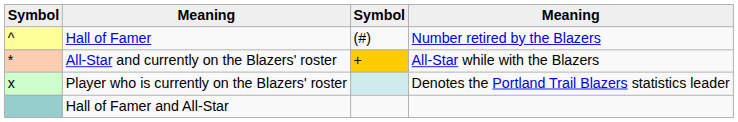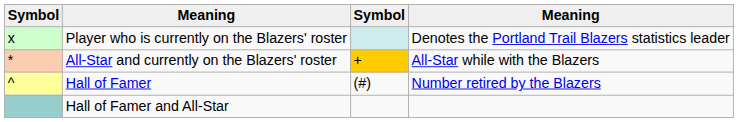 <table class="wikitable">
 <tr bgcolor="#efefef">
 <td><strong>Symbol</strong></td>
 <td align=center><strong>Meaning</strong></td>
 <td align=center><strong>Symbol</strong></td>
 <td align=center><strong>Meaning</strong></td>
 </tr>
 <tr>
-<td style="background-color:#FFFF99; border:1px solid #aaaaaa; width:2em;">^</td>
-<td><a href='#'>Hall of Famer</a></td>
-<td border:1px solid width:2em;'>(#)</td>
-<td><a href='#'>Number retired by the Blazers</a></td>
+<td style="background-color:#CCFFCC; border:1px solid #aaaaaa; width:2em;">x</td>
+<td>Player who is currently on the Blazers' roster</td>
+<td style="background-color:#CFECEC; border:1px solid #aaaaaa; width:2em;"></td>
+<td>Denotes the <a href='#'>Portland Trail Blazers</a> statistics leader</td>
 </tr>
 <tr>
 <td style="background-color:#FBCEB1; border:1px solid #aaaaaa; width:2em;">*</td>
 <td><a href='#'>All-Star</a> and currently on the Blazers' roster</td>
 <td style="background-color:#FFCC00; border:1px solid #aaaaaa; width:2em;">+</td>
 <td><a href='#'>All-Star</a> while with the Blazers</td>
 </tr>
 <tr>
-<td style="background-color:#CCFFCC; border:1px solid #aaaaaa; width:2em;">x</td>
-<td>Player who is currently on the Blazers' roster</td>
-<td style="background-color:#CFECEC; border:1px solid #aaaaaa; width:2em;"></td>
-<td>Denotes the <a href='#'>Portland Trail Blazers</a> statistics leader</td>
+<td style="background-color:#FFFF99; border:1px solid #aaaaaa; width:2em;">^</td>
+<td><a href='#'>Hall of Famer</a></td>
+<td border:1px solid width:2em;'>(#)</td>
+<td><a href='#'>Number retired by the Blazers</a></td>
 </tr>
 <tr>
 <td style="background-color:#96cdcd; border:1px solid #aaaaaa; width:2em;"></td>
 <td>Hall of Famer and All-Star</td>
 <td></td>
 <td></td>
 </tr>
 </table>
